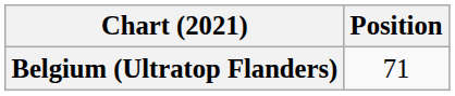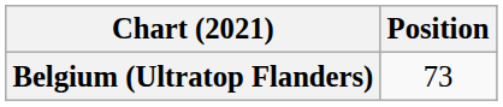 <table class="wikitable plainrowheaders" style="text-align:center">
 <tr>
 <th scope="col">Chart (2021)</th>
 <th scope="col">Position</th>
 </tr>
 <tr>
 <th scope="row">Belgium (Ultratop Flanders)</th>
-<td>71</td>
+<td>73</td>
 </tr>
 </table>
